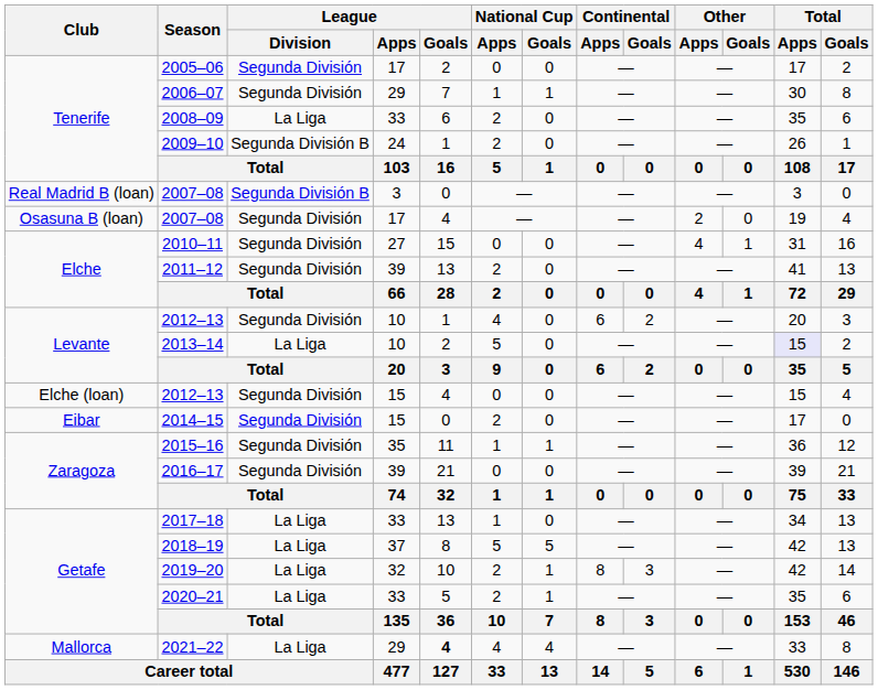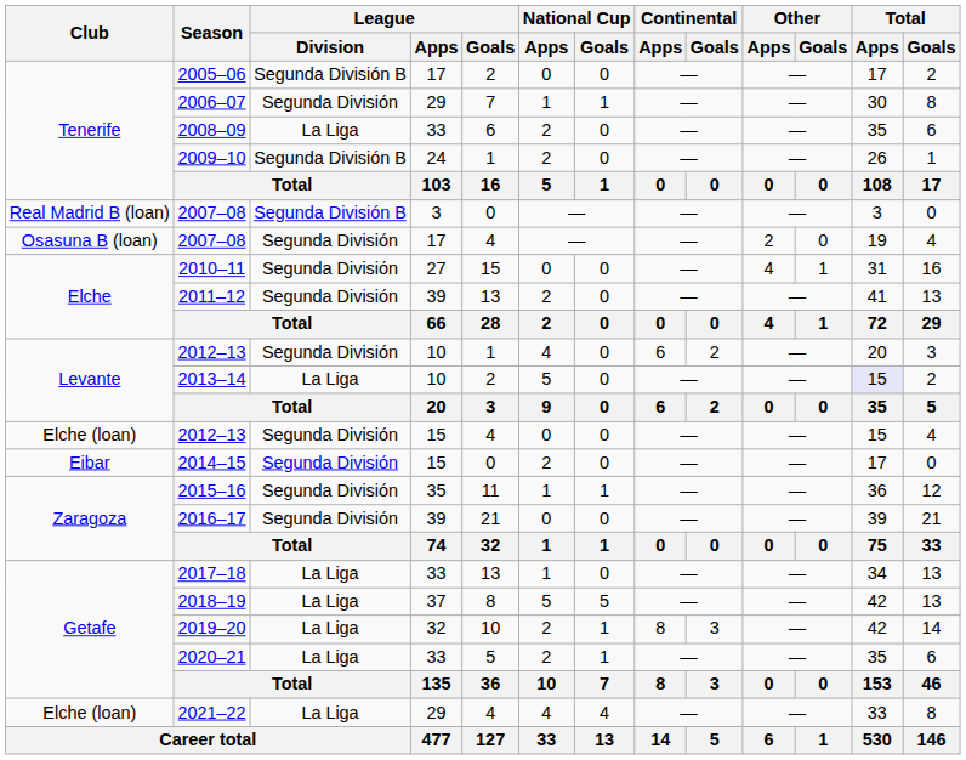 <table class="wikitable" style="text-align:center">
 <tr>
 <th rowspan="2">Club</th>
 <th rowspan="2">Season</th>
 <th colspan="3">League</th>
 <th colspan="2">National Cup</th>
 <th colspan="2">Continental</th>
 <th colspan="2">Other</th>
 <th colspan="2">Total</th>
 </tr>
 <tr>
 <th>Division</th>
 <th>Apps</th>
 <th>Goals</th>
 <th>Apps</th>
 <th>Goals</th>
 <th>Apps</th>
 <th>Goals</th>
 <th>Apps</th>
 <th>Goals</th>
 <th>Apps</th>
 <th>Goals</th>
 </tr>
 <tr>
 <td rowspan="5"><a href='#'>Tenerife</a></td>
 <td><a href='#'>2005–06</a></td>
-<td><a href='#'>Segunda División</a></td>
+<td>Segunda División B</td>
 <td>17</td>
 <td>2</td>
 <td>0</td>
 <td>0</td>
 <td colspan="2">—</td>
 <td colspan="2">—</td>
 <td>17</td>
 <td>2</td>
 </tr>
 <tr>
 <td><a href='#'>2006–07</a></td>
 <td>Segunda División</td>
 <td>29</td>
 <td>7</td>
 <td>1</td>
 <td>1</td>
 <td colspan="2">—</td>
 <td colspan="2">—</td>
 <td>30</td>
 <td>8</td>
 </tr>
 <tr>
 <td><a href='#'>2008–09</a></td>
 <td>La Liga</td>
 <td>33</td>
 <td>6</td>
 <td>2</td>
 <td>0</td>
 <td colspan="2">—</td>
 <td colspan="2">—</td>
 <td>35</td>
 <td>6</td>
 </tr>
 <tr>
 <td><a href='#'>2009–10</a></td>
 <td>Segunda División B</td>
 <td>24</td>
 <td>1</td>
 <td>2</td>
 <td>0</td>
 <td colspan="2">—</td>
 <td colspan="2">—</td>
 <td>26</td>
 <td>1</td>
 </tr>
 <tr>
 <th colspan="2">Total</th>
 <th>103</th>
 <th>16</th>
 <th>5</th>
 <th>1</th>
 <th>0</th>
 <th>0</th>
 <th>0</th>
 <th>0</th>
 <th>108</th>
 <th>17</th>
 </tr>
 <tr>
 <td><a href='#'>Real Madrid B</a> (loan)</td>
 <td><a href='#'>2007–08</a></td>
 <td><a href='#'>Segunda División B</a></td>
 <td>3</td>
 <td>0</td>
 <td colspan="2">—</td>
 <td colspan="2">—</td>
 <td colspan="2">—</td>
 <td>3</td>
 <td>0</td>
 </tr>
 <tr>
 <td><a href='#'>Osasuna B</a> (loan)</td>
 <td><a href='#'>2007–08</a></td>
 <td>Segunda División</td>
 <td>17</td>
 <td>4</td>
 <td colspan="2">—</td>
 <td colspan="2">—</td>
 <td>2</td>
 <td>0</td>
 <td>19</td>
 <td>4</td>
 </tr>
 <tr>
 <td rowspan="3"><a href='#'>Elche</a></td>
 <td><a href='#'>2010–11</a></td>
 <td>Segunda División</td>
 <td>27</td>
 <td>15</td>
 <td>0</td>
 <td>0</td>
 <td colspan="2">—</td>
 <td>4</td>
 <td>1</td>
 <td>31</td>
 <td>16</td>
 </tr>
 <tr>
 <td><a href='#'>2011–12</a></td>
 <td>Segunda División</td>
 <td>39</td>
 <td>13</td>
 <td>2</td>
 <td>0</td>
 <td colspan="2">—</td>
 <td colspan="2">—</td>
 <td>41</td>
 <td>13</td>
 </tr>
 <tr>
 <th colspan="2">Total</th>
 <th>66</th>
 <th>28</th>
 <th>2</th>
 <th>0</th>
 <th>0</th>
 <th>0</th>
 <th>4</th>
 <th>1</th>
 <th>72</th>
 <th>29</th>
 </tr>
 <tr>
 <td rowspan="3"><a href='#'>Levante</a></td>
 <td><a href='#'>2012–13</a></td>
 <td>Segunda División</td>
 <td>10</td>
 <td>1</td>
 <td>4</td>
 <td>0</td>
 <td>6</td>
 <td>2</td>
 <td colspan="2">—</td>
 <td>20</td>
 <td>3</td>
 </tr>
 <tr>
 <td><a href='#'>2013–14</a></td>
 <td>La Liga</td>
 <td>10</td>
 <td>2</td>
 <td>5</td>
 <td>0</td>
 <td colspan="2">—</td>
 <td colspan="2">—</td>
 <td style="background: lavender;">15</td>
 <td>2</td>
 </tr>
 <tr>
 <th colspan="2">Total</th>
 <th>20</th>
 <th>3</th>
 <th>9</th>
 <th>0</th>
 <th>6</th>
 <th>2</th>
 <th>0</th>
 <th>0</th>
 <th>35</th>
 <th>5</th>
 </tr>
 <tr>
 <td>Elche (loan)</td>
 <td><a href='#'>2012–13</a></td>
 <td>Segunda División</td>
 <td>15</td>
 <td>4</td>
 <td>0</td>
 <td>0</td>
 <td colspan="2">—</td>
 <td colspan="2">—</td>
 <td>15</td>
 <td>4</td>
 </tr>
 <tr>
 <td><a href='#'>Eibar</a></td>
 <td><a href='#'>2014–15</a></td>
 <td><a href='#'>Segunda División</a></td>
 <td>15</td>
 <td>0</td>
 <td>2</td>
 <td>0</td>
 <td colspan="2">—</td>
 <td colspan="2">—</td>
 <td>17</td>
 <td>0</td>
 </tr>
 <tr>
 <td rowspan="3"><a href='#'>Zaragoza</a></td>
 <td><a href='#'>2015–16</a></td>
 <td>Segunda División</td>
 <td>35</td>
 <td>11</td>
 <td>1</td>
 <td>1</td>
 <td colspan="2">—</td>
 <td colspan="2">—</td>
 <td>36</td>
 <td>12</td>
 </tr>
 <tr>
 <td><a href='#'>2016–17</a></td>
 <td>Segunda División</td>
 <td>39</td>
 <td>21</td>
 <td>0</td>
 <td>0</td>
 <td colspan="2">—</td>
 <td colspan="2">—</td>
 <td>39</td>
 <td>21</td>
 </tr>
 <tr>
 <th colspan="2">Total</th>
 <th>74</th>
 <th>32</th>
 <th>1</th>
 <th>1</th>
 <th>0</th>
 <th>0</th>
 <th>0</th>
 <th>0</th>
 <th>75</th>
 <th>33</th>
 </tr>
 <tr>
 <td rowspan="5"><a href='#'>Getafe</a></td>
 <td><a href='#'>2017–18</a></td>
 <td>La Liga</td>
 <td>33</td>
 <td>13</td>
 <td>1</td>
 <td>0</td>
 <td colspan="2">—</td>
 <td colspan="2">—</td>
 <td>34</td>
 <td>13</td>
 </tr>
 <tr>
 <td><a href='#'>2018–19</a></td>
 <td>La Liga</td>
 <td>37</td>
 <td>8</td>
 <td>5</td>
 <td>5</td>
 <td colspan="2">—</td>
 <td colspan="2">—</td>
 <td>42</td>
 <td>13</td>
 </tr>
 <tr>
 <td><a href='#'>2019–20</a></td>
 <td>La Liga</td>
 <td>32</td>
 <td>10</td>
 <td>2</td>
 <td>1</td>
 <td>8</td>
 <td>3</td>
 <td colspan="2">—</td>
 <td>42</td>
 <td>14</td>
 </tr>
 <tr>
 <td><a href='#'>2020–21</a></td>
 <td>La Liga</td>
 <td>33</td>
 <td>5</td>
 <td>2</td>
 <td>1</td>
 <td colspan="2">—</td>
 <td colspan="2">—</td>
 <td>35</td>
 <td>6</td>
 </tr>
 <tr>
 <th colspan="2">Total</th>
 <th>135</th>
 <th>36</th>
 <th>10</th>
 <th>7</th>
 <th>8</th>
 <th>3</th>
 <th>0</th>
 <th>0</th>
 <th>153</th>
 <th>46</th>
 </tr>
 <tr>
-<td><a href='#'>Mallorca</a></td>
+<td>Elche (loan)</td>
 <td><a href='#'>2021–22</a></td>
 <td>La Liga</td>
 <td>29</td>
-<td><strong>4</strong></td>
+<td>4</td>
 <td>4</td>
 <td>4</td>
 <td colspan="2">—</td>
 <td colspan="2">—</td>
 <td>33</td>
 <td>8</td>
 </tr>
 <tr>
 <th colspan="3">Career total</th>
 <th>477</th>
 <th>127</th>
 <th>33</th>
 <th>13</th>
 <th>14</th>
 <th>5</th>
 <th>6</th>
 <th>1</th>
 <th>530</th>
 <th>146</th>
 </tr>
 </table>
